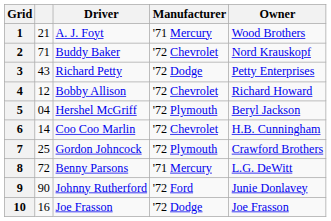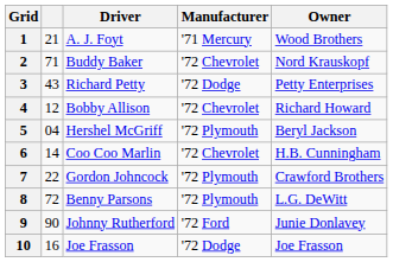 <table class="wikitable">
 <tr>
 <th>Grid</th>
 <th></th>
 <th>Driver</th>
 <th>Manufacturer</th>
 <th>Owner</th>
 </tr>
 <tr>
 <th>1</th>
 <td>21</td>
 <td><a href='#'>A. J. Foyt</a></td>
 <td>'71 <a href='#'>Mercury</a></td>
 <td><a href='#'>Wood Brothers</a></td>
 </tr>
 <tr>
 <th>2</th>
 <td>71</td>
 <td><a href='#'>Buddy Baker</a></td>
 <td>'72 <a href='#'>Chevrolet</a></td>
 <td><a href='#'>Nord Krauskopf</a></td>
 </tr>
 <tr>
 <th>3</th>
 <td>43</td>
 <td><a href='#'>Richard Petty</a></td>
 <td>'72 <a href='#'>Dodge</a></td>
 <td><a href='#'>Petty Enterprises</a></td>
 </tr>
 <tr>
 <th>4</th>
 <td>12</td>
 <td><a href='#'>Bobby Allison</a></td>
 <td>'72 <a href='#'>Chevrolet</a></td>
 <td><a href='#'>Richard Howard</a></td>
 </tr>
 <tr>
 <th>5</th>
 <td>04</td>
 <td><a href='#'>Hershel McGriff</a></td>
 <td>'72 <a href='#'>Plymouth</a></td>
 <td><a href='#'>Beryl Jackson</a></td>
 </tr>
 <tr>
 <th>6</th>
 <td>14</td>
 <td><a href='#'>Coo Coo Marlin</a></td>
 <td>'72 <a href='#'>Chevrolet</a></td>
 <td><a href='#'>H.B. Cunningham</a></td>
 </tr>
 <tr>
 <th>7</th>
-<td>25</td>
+<td>22</td>
 <td><a href='#'>Gordon Johncock</a></td>
 <td>'72 <a href='#'>Plymouth</a></td>
 <td><a href='#'>Crawford Brothers</a></td>
 </tr>
 <tr>
 <th>8</th>
 <td>72</td>
 <td><a href='#'>Benny Parsons</a></td>
-<td>'71 <a href='#'>Mercury</a></td>
+<td>'72 <a href='#'>Plymouth</a></td>
 <td><a href='#'>L.G. DeWitt</a></td>
 </tr>
 <tr>
 <th>9</th>
 <td>90</td>
 <td><a href='#'>Johnny Rutherford</a></td>
 <td>'72 <a href='#'>Ford</a></td>
 <td><a href='#'>Junie Donlavey</a></td>
 </tr>
 <tr>
 <th>10</th>
 <td>16</td>
 <td><a href='#'>Joe Frasson</a></td>
 <td>'72 <a href='#'>Dodge</a></td>
 <td><a href='#'>Joe Frasson</a></td>
 </tr>
 </table>
